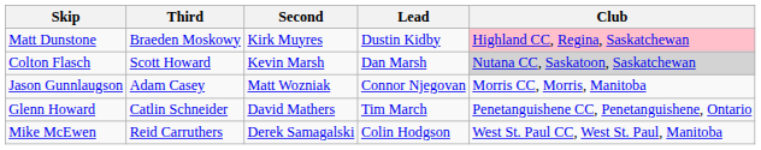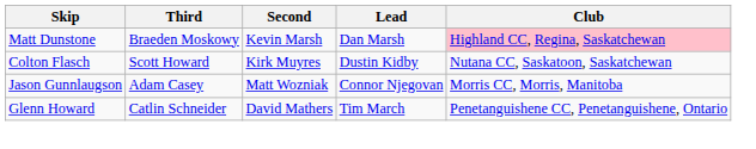 <table class="wikitable">
 <tr>
 <th scope="col">Skip</th>
 <th scope="col">Third</th>
 <th scope="col">Second</th>
 <th scope="col">Lead</th>
 <th scope="col">Club</th>
 </tr>
 <tr>
 <td><a href='#'>Matt Dunstone</a></td>
 <td><a href='#'>Braeden Moskowy</a></td>
-<td><a href='#'>Kirk Muyres</a></td>
-<td><a href='#'>Dustin Kidby</a></td>
+<td><a href='#'>Kevin Marsh</a></td>
+<td><a href='#'>Dan Marsh</a></td>
 <td style="background: pink;"> <a href='#'>Highland CC</a>, <a href='#'>Regina</a>, <a href='#'>Saskatchewan</a></td>
 </tr>
 <tr>
 <td><a href='#'>Colton Flasch</a></td>
 <td><a href='#'>Scott Howard</a></td>
-<td><a href='#'>Kevin Marsh</a></td>
-<td><a href='#'>Dan Marsh</a></td>
-<td style="background: lightgrey;"> <a href='#'>Nutana CC</a>, <a href='#'>Saskatoon</a>, <a href='#'>Saskatchewan</a></td>
+<td><a href='#'>Kirk Muyres</a></td>
+<td><a href='#'>Dustin Kidby</a></td>
+<td> <a href='#'>Nutana CC</a>, <a href='#'>Saskatoon</a>, <a href='#'>Saskatchewan</a></td>
 </tr>
 <tr>
 <td><a href='#'>Jason Gunnlaugson</a></td>
 <td><a href='#'>Adam Casey</a></td>
 <td><a href='#'>Matt Wozniak</a></td>
 <td><a href='#'>Connor Njegovan</a></td>
 <td> <a href='#'>Morris CC</a>, <a href='#'>Morris</a>, <a href='#'>Manitoba</a></td>
 </tr>
 <tr>
 <td><a href='#'>Glenn Howard</a></td>
 <td><a href='#'>Catlin Schneider</a></td>
 <td><a href='#'>David Mathers</a></td>
 <td><a href='#'>Tim March</a></td>
 <td> <a href='#'>Penetanguishene CC</a>, <a href='#'>Penetanguishene</a>, <a href='#'>Ontario</a></td>
 </tr>
-<tr>
-<td><a href='#'>Mike McEwen</a></td>
-<td><a href='#'>Reid Carruthers</a></td>
-<td><a href='#'>Derek Samagalski</a></td>
-<td><a href='#'>Colin Hodgson</a></td>
-<td> <a href='#'>West St. Paul CC</a>, <a href='#'>West St. Paul</a>, <a href='#'>Manitoba</a></td>
-</tr>
 </table>
